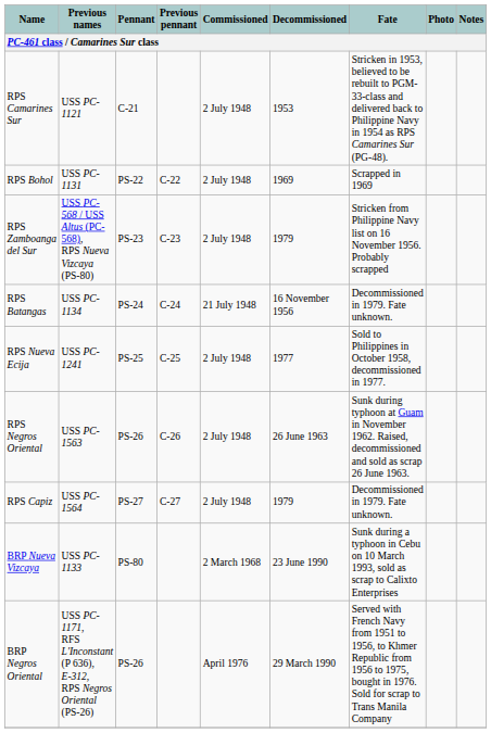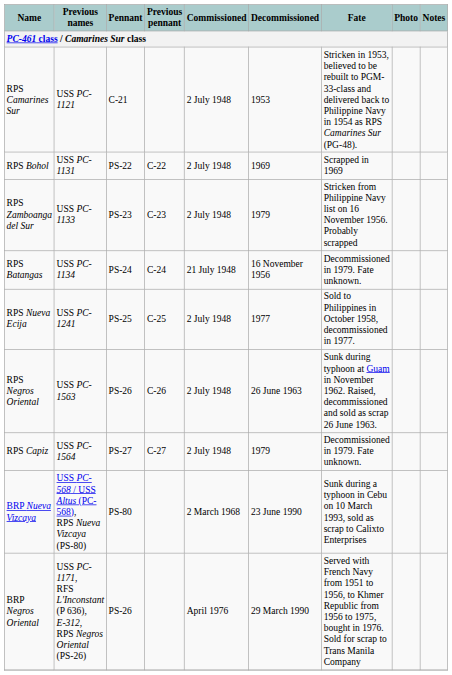 <table class="wikitable" style="font-size:85%;">
 <tr>
 <th style="text-align: center; background: #aacccc;" width="150">Name</th>
 <th style="text-align: center; background: #aacccc;" width="200">Previous names</th>
 <th style="text-align: center; background: #aacccc;" width="60">Pennant</th>
 <th style="text-align: center; background: #aacccc;" width="60">Previous pennant</th>
 <th style="text-align: center; background: #aacccc;" width="50">Commissioned</th>
 <th style="text-align: center; background: #aacccc;" width="50">Decommissioned</th>
 <th style="text-align: center; background: #aacccc;" width="250">Fate</th>
 <th style="text-align: center; background: #aacccc;" width="250">Photo</th>
 <th style="text-align: center; background: #aacccc;" width="150">Notes</th>
 </tr>
 <tr>
 <th style="text-align: left;" colspan="9"><a href='#'><em>PC-461</em> class</a> / <em>Camarines Sur</em> class</th>
 </tr>
 <tr>
 <td>RPS <em>Camarines Sur</em></td>
 <td>USS <em>PC-1121</em></td>
 <td>C-21</td>
 <td></td>
 <td>2 July 1948</td>
 <td>1953</td>
 <td>Stricken in 1953, believed to be rebuilt to PGM-33-class and delivered back to Philippine Navy in 1954 as RPS <em>Camarines Sur</em> (PG-48).</td>
 <td></td>
 <td></td>
 </tr>
 <tr>
 <td>RPS <em>Bohol</em></td>
 <td>USS <em>PC-1131</em></td>
 <td>PS-22</td>
 <td>C-22</td>
 <td>2 July 1948</td>
 <td>1969</td>
 <td>Scrapped in 1969</td>
 <td></td>
 <td></td>
 </tr>
 <tr>
 <td>RPS <em>Zamboanga del Sur</em></td>
-<td><a href='#'>USS <em>PC-568</em> / USS <em>Altus</em> (PC-568)</a>,<br>RPS <em>Nueva Vizcaya</em> (PS-80)</td>
+<td>USS <em>PC-1133</em></td>
 <td>PS-23</td>
 <td>C-23</td>
 <td>2 July 1948</td>
 <td>1979</td>
 <td>Stricken from Philippine Navy list on 16 November 1956. Probably scrapped</td>
 <td></td>
 <td></td>
 </tr>
 <tr>
 <td>RPS <em>Batangas</em></td>
 <td>USS <em>PC-1134</em></td>
 <td>PS-24</td>
 <td>C-24</td>
 <td>21 July 1948</td>
 <td>16 November 1956</td>
 <td>Decommissioned in 1979. Fate unknown.</td>
 <td></td>
 <td></td>
 </tr>
 <tr>
 <td>RPS <em>Nueva Ecija</em></td>
 <td>USS <em>PC-1241</em></td>
 <td>PS-25</td>
 <td>C-25</td>
 <td>2 July 1948</td>
 <td>1977</td>
 <td>Sold to Philippines in October 1958, decommissioned in 1977.</td>
 <td></td>
 <td></td>
 </tr>
 <tr>
 <td>RPS <em>Negros Oriental</em></td>
 <td>USS <em>PC-1563</em></td>
 <td>PS-26</td>
 <td>C-26</td>
 <td>2 July 1948</td>
 <td>26 June 1963</td>
 <td>Sunk during typhoon at <a href='#'>Guam</a> in November 1962. Raised, decommissioned and sold as scrap 26 June 1963.</td>
 <td></td>
 <td></td>
 </tr>
 <tr>
 <td>RPS <em>Capiz</em></td>
 <td>USS <em>PC-1564</em></td>
 <td>PS-27</td>
 <td>C-27</td>
 <td>2 July 1948</td>
 <td>1979</td>
 <td>Decommissioned in 1979. Fate unknown.</td>
 <td></td>
 <td></td>
 </tr>
 <tr>
 <td><a href='#'>BRP <em>Nueva Vizcaya</em></a></td>
-<td>USS <em>PC-1133</em></td>
+<td><a href='#'>USS <em>PC-568</em> / USS <em>Altus</em> (PC-568)</a>,<br>RPS <em>Nueva Vizcaya</em> (PS-80)</td>
 <td>PS-80</td>
 <td></td>
 <td>2 March 1968</td>
 <td>23 June 1990</td>
 <td>Sunk during a typhoon in Cebu on 10 March 1993, sold as scrap to Calixto Enterprises</td>
 <td></td>
 <td></td>
 </tr>
 <tr>
 <td>BRP <em>Negros Oriental</em></td>
 <td>USS <em>PC-1171</em>,<br>RFS <em>L'Inconstant</em> (P 636),<br><em>E-312</em>,<br>RPS <em>Negros Oriental</em> (PS-26)</td>
 <td>PS-26</td>
 <td></td>
 <td>April 1976</td>
 <td>29 March 1990</td>
 <td>Served with French Navy from 1951 to 1956, to Khmer Republic from 1956 to 1975, bought in 1976. Sold for scrap to Trans Manila Company</td>
 <td></td>
 <td></td>
 </tr>
 <tr>
 </tr>
 </table>
